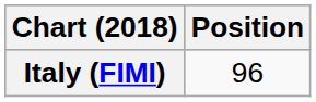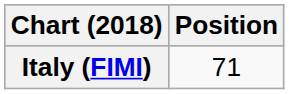 <table class="wikitable sortable plainrowheaders" style="text-align:center;">
 <tr>
 <th>Chart (2018)</th>
 <th>Position</th>
 </tr>
 <tr>
 <th scope="row">Italy (<a href='#'>FIMI</a>)</th>
-<td>96</td>
+<td>71</td>
 </tr>
 </table>
